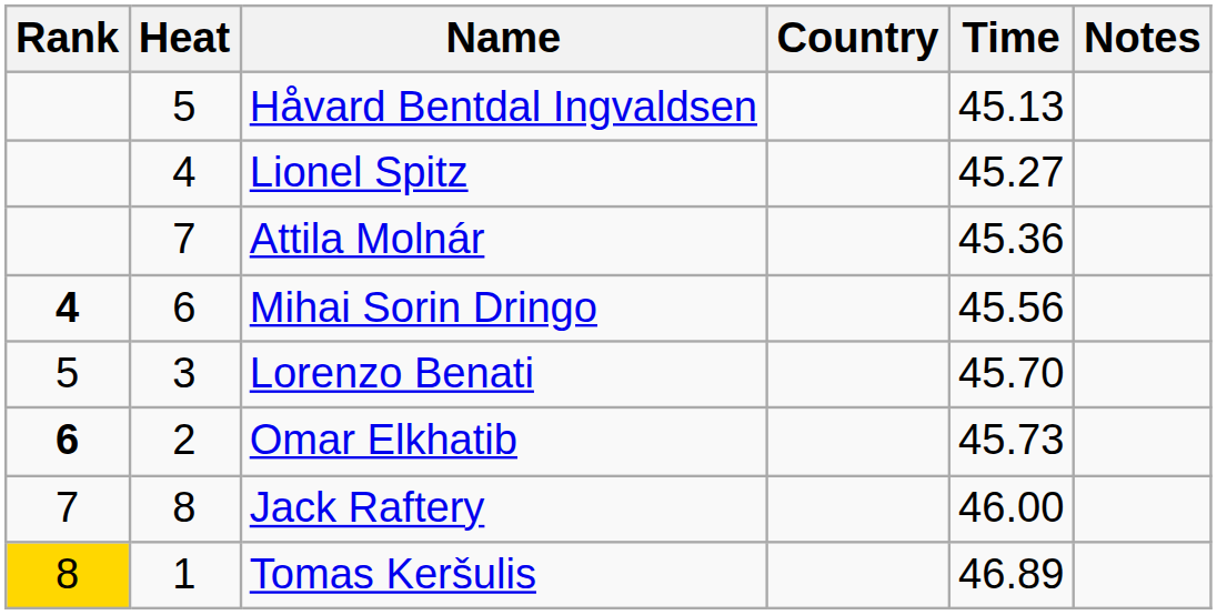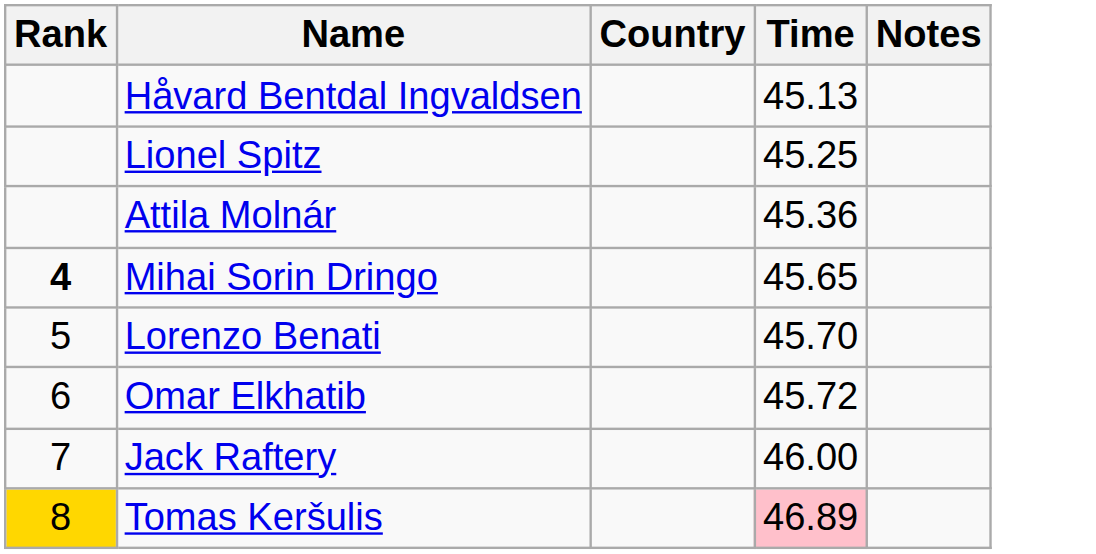 <table class="wikitable sortable" style="text-align:center">
 <tr>
 <th>Rank</th>
-<th>Heat</th>
 <th>Name</th>
 <th>Country</th>
 <th>Time</th>
 <th>Notes</th>
 </tr>
 <tr>
 <td></td>
-<td>5</td>
 <td align=left><a href='#'>Håvard Bentdal Ingvaldsen</a></td>
 <td align=left></td>
 <td>45.13</td>
 <td></td>
 </tr>
 <tr>
 <td></td>
-<td>4</td>
 <td align=left><a href='#'>Lionel Spitz</a></td>
 <td align=left></td>
-<td>45.27</td>
+<td>45.25</td>
 <td></td>
 </tr>
 <tr>
 <td></td>
-<td>7</td>
 <td align=left><a href='#'>Attila Molnár</a></td>
 <td align=left></td>
 <td>45.36</td>
 <td></td>
 </tr>
 <tr>
 <td><strong>4</strong></td>
-<td>6</td>
 <td align=left><a href='#'>Mihai Sorin Dringo</a></td>
 <td align=left></td>
-<td>45.56</td>
+<td>45.65</td>
 <td></td>
 </tr>
 <tr>
 <td>5</td>
-<td>3</td>
 <td align=left><a href='#'>Lorenzo Benati</a></td>
 <td align=left></td>
 <td>45.70</td>
 <td></td>
 </tr>
 <tr>
-<td><strong>6</strong></td>
-<td>2</td>
+<td>6</td>
 <td align=left><a href='#'>Omar Elkhatib</a></td>
 <td align=left></td>
-<td>45.73</td>
+<td>45.72</td>
 <td></td>
 </tr>
 <tr>
 <td>7</td>
-<td>8</td>
 <td align=left><a href='#'>Jack Raftery</a></td>
 <td align=left></td>
 <td>46.00</td>
 <td></td>
 </tr>
 <tr>
 <td style="background: gold;">8</td>
-<td>1</td>
 <td align=left><a href='#'>Tomas Keršulis</a></td>
 <td align=left></td>
-<td>46.89</td>
+<td style="background: pink;">46.89</td>
 <td></td>
 </tr>
 </table>
